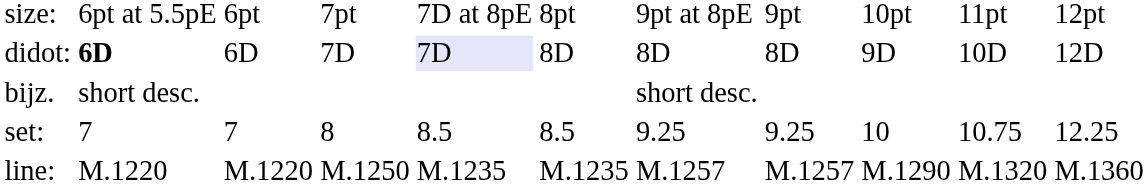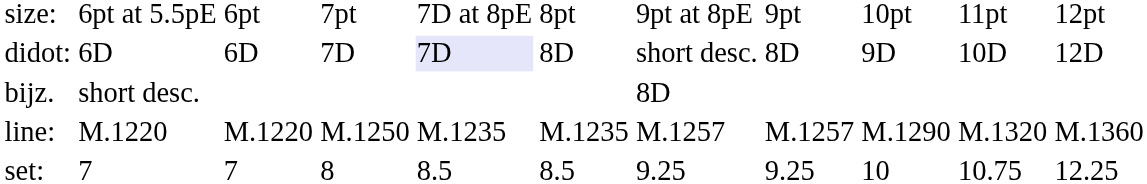 <table style="margin-left:40px;">
 <tr>
 <td>size:</td>
 <td>6pt at 5.5pE</td>
 <td>6pt</td>
 <td>7pt</td>
 <td>7D at 8pE</td>
 <td>8pt</td>
 <td>9pt at 8pE</td>
 <td>9pt</td>
 <td>10pt</td>
 <td>11pt</td>
 <td>12pt</td>
 </tr>
 <tr>
 <td>didot:</td>
-<td><strong>6D</strong></td>
+<td>6D</td>
 <td>6D</td>
 <td>7D</td>
 <td style="background: lavender;">7D</td>
 <td>8D</td>
-<td>8D</td>
+<td>short desc.</td>
 <td>8D</td>
 <td>9D</td>
 <td>10D</td>
 <td>12D</td>
 </tr>
 <tr>
 <td>bijz.</td>
 <td>short desc.</td>
 <td></td>
 <td></td>
 <td></td>
 <td></td>
-<td>short desc.</td>
+<td>8D</td>
+</tr>
+<tr>
+<td>line:</td>
+<td>M.1220</td>
+<td>M.1220</td>
+<td>M.1250</td>
+<td>M.1235</td>
+<td>M.1235</td>
+<td>M.1257</td>
+<td>M.1257</td>
+<td>M.1290</td>
+<td>M.1320</td>
+<td>M.1360</td>
 </tr>
 <tr>
 <td>set:</td>
 <td>7</td>
 <td>7</td>
 <td>8</td>
 <td>8.5</td>
 <td>8.5</td>
 <td>9.25</td>
 <td>9.25</td>
 <td>10</td>
 <td>10.75</td>
 <td>12.25</td>
 </tr>
-<tr>
-<td>line:</td>
-<td>M.1220</td>
-<td>M.1220</td>
-<td>M.1250</td>
-<td>M.1235</td>
-<td>M.1235</td>
-<td>M.1257</td>
-<td>M.1257</td>
-<td>M.1290</td>
-<td>M.1320</td>
-<td>M.1360</td>
-</tr>
 </table>
